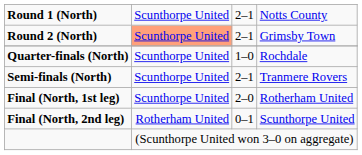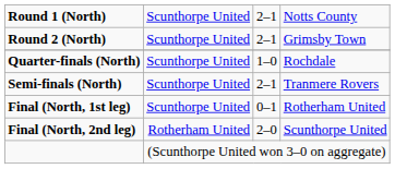 <table class="wikitable" style="font-size: 95%;">
 <tr>
 <td><strong>Round 1 (North)</strong></td>
 <td align=right><a href='#'>Scunthorpe United</a></td>
 <td>2–1</td>
 <td><a href='#'>Notts County</a></td>
 </tr>
 <tr>
 <td><strong>Round 2 (North)</strong></td>
-<td align=right style="background: lightsalmon;"><a href='#'>Scunthorpe United</a></td>
+<td align=right><a href='#'>Scunthorpe United</a></td>
 <td>2–1</td>
 <td><a href='#'>Grimsby Town</a></td>
 </tr>
 <tr>
 </tr>
 <tr>
 <td><strong>Quarter-finals (North)</strong></td>
 <td align=right><a href='#'>Scunthorpe United</a></td>
 <td>1–0</td>
 <td><a href='#'>Rochdale</a></td>
 </tr>
 <tr>
 <td><strong>Semi-finals (North)</strong></td>
 <td align=right><a href='#'>Scunthorpe United</a></td>
 <td>2–1</td>
 <td><a href='#'>Tranmere Rovers</a></td>
 </tr>
 <tr>
 <td><strong>Final (North, 1st leg)</strong></td>
 <td align=right><a href='#'>Scunthorpe United</a></td>
-<td>2–0</td>
+<td>0–1</td>
 <td><a href='#'>Rotherham United</a></td>
 </tr>
 <tr>
 <td><strong>Final (North, 2nd leg)</strong></td>
 <td align=right><a href='#'>Rotherham United</a></td>
-<td>0–1</td>
+<td>2–0</td>
 <td><a href='#'>Scunthorpe United</a></td>
 </tr>
 <tr>
 <td> </td>
 <td colspan=4 align=center>(Scunthorpe United won 3–0 on aggregate)</td>
 </tr>
 </table>
